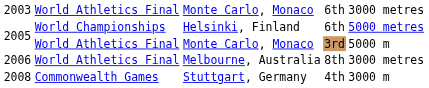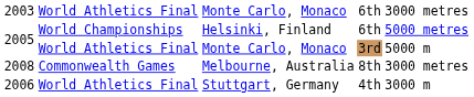 <table>
 <tr>
 <td>2003</td>
 <td><a href='#'>World Athletics Final</a></td>
 <td><a href='#'>Monte Carlo</a>, <a href='#'>Monaco</a></td>
 <td>6th</td>
 <td>3000 metres</td>
 </tr>
 <tr>
 <td rowspan=2>2005</td>
 <td><a href='#'>World Championships</a></td>
 <td><a href='#'>Helsinki</a>, Finland</td>
 <td>6th</td>
 <td><a href='#'>5000 metres</a></td>
 </tr>
 <tr>
 <td><a href='#'>World Athletics Final</a></td>
 <td><a href='#'>Monte Carlo</a>, <a href='#'>Monaco</a></td>
 <td bgcolor="CC9966">3rd</td>
 <td>5000 m</td>
 </tr>
 <tr>
-<td>2006</td>
-<td><a href='#'>World Athletics Final</a></td>
+<td>2008</td>
+<td><a href='#'>Commonwealth Games</a></td>
 <td><a href='#'>Melbourne</a>, Australia</td>
 <td>8th</td>
 <td>3000 metres</td>
 </tr>
 <tr>
-<td>2008</td>
-<td><a href='#'>Commonwealth Games</a></td>
+<td>2006</td>
+<td><a href='#'>World Athletics Final</a></td>
 <td><a href='#'>Stuttgart</a>, Germany</td>
 <td>4th</td>
 <td>3000 m</td>
 </tr>
 </table>
